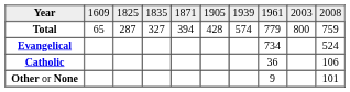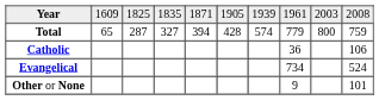 <table border="1" cellpadding="2" cellspacing="0" width="500">
 <tr bgcolor="#eeeeee" align="center">
 <td><strong>Year</strong></td>
 <td>1609</td>
 <td>1825</td>
 <td>1835</td>
 <td>1871</td>
 <td>1905</td>
 <td>1939</td>
 <td>1961</td>
 <td>2003</td>
 <td>2008</td>
 </tr>
 <tr align="center">
 <td><strong>Total</strong></td>
 <td>65</td>
 <td>287</td>
 <td>327</td>
 <td>394</td>
 <td>428</td>
 <td>574</td>
 <td>779</td>
 <td>800</td>
 <td>759</td>
 </tr>
 <tr align="center">
+<td><strong><a href='#'>Catholic</a></strong></td>
+<td> </td>
+<td> </td>
+<td> </td>
+<td> </td>
+<td> </td>
+<td> </td>
+<td>36</td>
+<td> </td>
+<td>106</td>
+</tr>
+<tr align="center">
 <td><strong><a href='#'>Evangelical</a></strong></td>
 <td> </td>
 <td> </td>
 <td> </td>
 <td> </td>
 <td> </td>
 <td> </td>
 <td>734</td>
 <td> </td>
 <td>524</td>
-</tr>
-<tr align="center">
-<td><strong><a href='#'>Catholic</a></strong></td>
-<td> </td>
-<td> </td>
-<td> </td>
-<td> </td>
-<td> </td>
-<td> </td>
-<td>36</td>
-<td> </td>
-<td>106</td>
 </tr>
 <tr align="center">
 <td><strong>Other</strong> or <strong>None</strong></td>
 <td> </td>
 <td> </td>
 <td> </td>
 <td> </td>
 <td> </td>
 <td> </td>
 <td>9</td>
 <td> </td>
 <td>101</td>
 </tr>
 </table>
